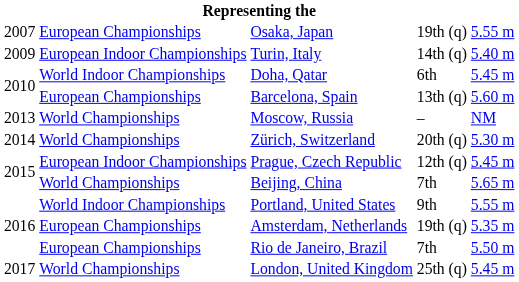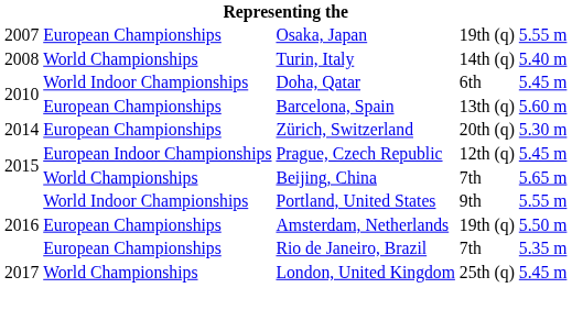 <table>
 <tr>
 <th colspan="5">Representing the </th>
 </tr>
 <tr>
 <td>2007</td>
 <td><a href='#'>European Championships</a></td>
 <td><a href='#'>Osaka, Japan</a></td>
 <td>19th (q)</td>
 <td><a href='#'>5.55 m</a></td>
 </tr>
 <tr>
-<td>2009</td>
-<td><a href='#'>European Indoor Championships</a></td>
+<td>2008</td>
+<td><a href='#'>World Championships</a></td>
 <td><a href='#'>Turin, Italy</a></td>
 <td>14th (q)</td>
 <td><a href='#'>5.40 m</a></td>
 </tr>
 <tr>
 <td rowspan=2>2010</td>
 <td><a href='#'>World Indoor Championships</a></td>
 <td><a href='#'>Doha, Qatar</a></td>
 <td>6th</td>
 <td><a href='#'>5.45 m</a></td>
 </tr>
 <tr>
 <td><a href='#'>European Championships</a></td>
 <td><a href='#'>Barcelona, Spain</a></td>
 <td>13th (q)</td>
 <td><a href='#'>5.60 m</a></td>
 </tr>
 <tr>
-<td>2013</td>
-<td><a href='#'>World Championships</a></td>
-<td><a href='#'>Moscow, Russia</a></td>
-<td>–</td>
-<td><a href='#'>NM</a></td>
-</tr>
-<tr>
 <td>2014</td>
-<td><a href='#'>World Championships</a></td>
+<td><a href='#'>European Championships</a></td>
 <td><a href='#'>Zürich, Switzerland</a></td>
 <td>20th (q)</td>
 <td><a href='#'>5.30 m</a></td>
 </tr>
 <tr>
 <td rowspan=2>2015</td>
 <td><a href='#'>European Indoor Championships</a></td>
 <td><a href='#'>Prague, Czech Republic</a></td>
 <td>12th (q)</td>
 <td><a href='#'>5.45 m</a></td>
 </tr>
 <tr>
 <td><a href='#'>World Championships</a></td>
 <td><a href='#'>Beijing, China</a></td>
 <td>7th</td>
 <td><a href='#'>5.65 m</a></td>
 </tr>
 <tr>
 <td rowspan=3>2016</td>
 <td><a href='#'>World Indoor Championships</a></td>
 <td><a href='#'>Portland, United States</a></td>
 <td>9th</td>
 <td><a href='#'>5.55 m</a></td>
 </tr>
 <tr>
 <td><a href='#'>European Championships</a></td>
 <td><a href='#'>Amsterdam, Netherlands</a></td>
 <td>19th (q)</td>
-<td><a href='#'>5.35 m</a></td>
+<td><a href='#'>5.50 m</a></td>
 </tr>
 <tr>
 <td><a href='#'>European Championships</a></td>
 <td><a href='#'>Rio de Janeiro, Brazil</a></td>
 <td>7th</td>
-<td><a href='#'>5.50 m</a></td>
+<td><a href='#'>5.35 m</a></td>
 </tr>
 <tr>
 <td>2017</td>
 <td><a href='#'>World Championships</a></td>
 <td><a href='#'>London, United Kingdom</a></td>
 <td>25th (q)</td>
 <td><a href='#'>5.45 m</a></td>
 </tr>
 </table>
